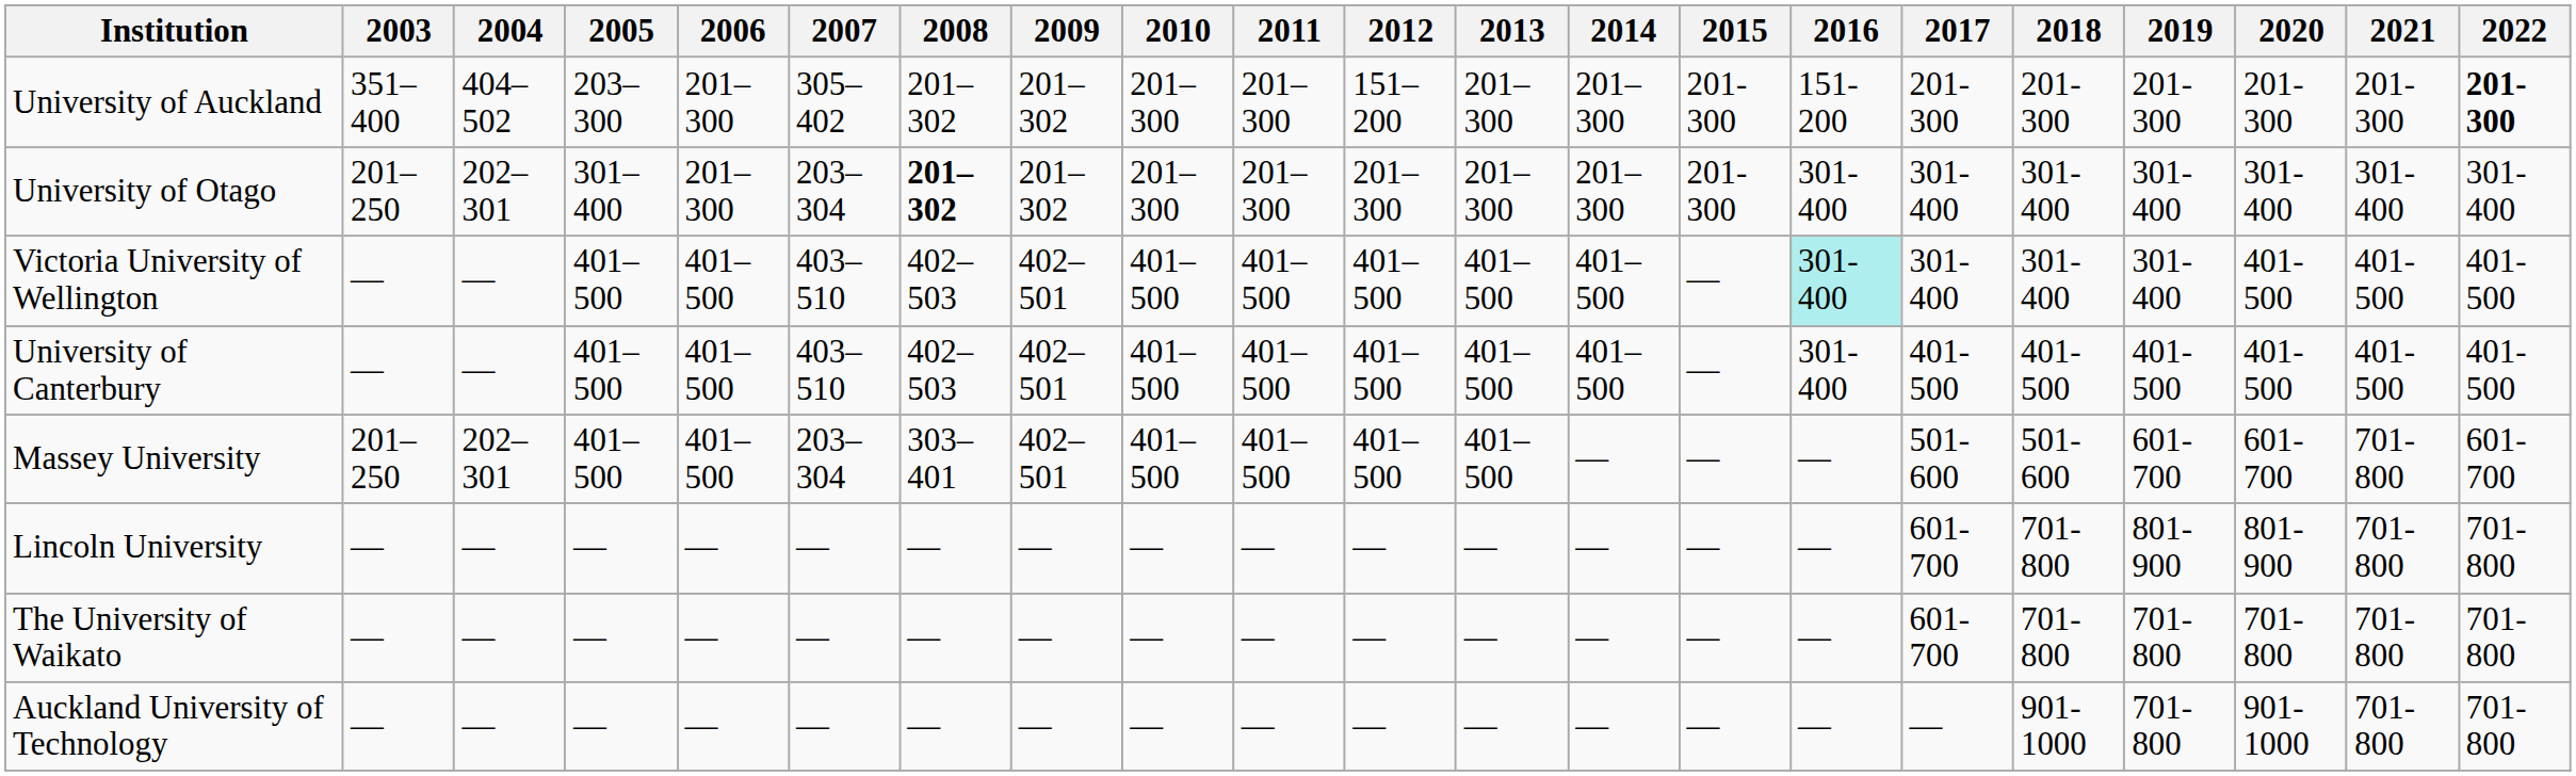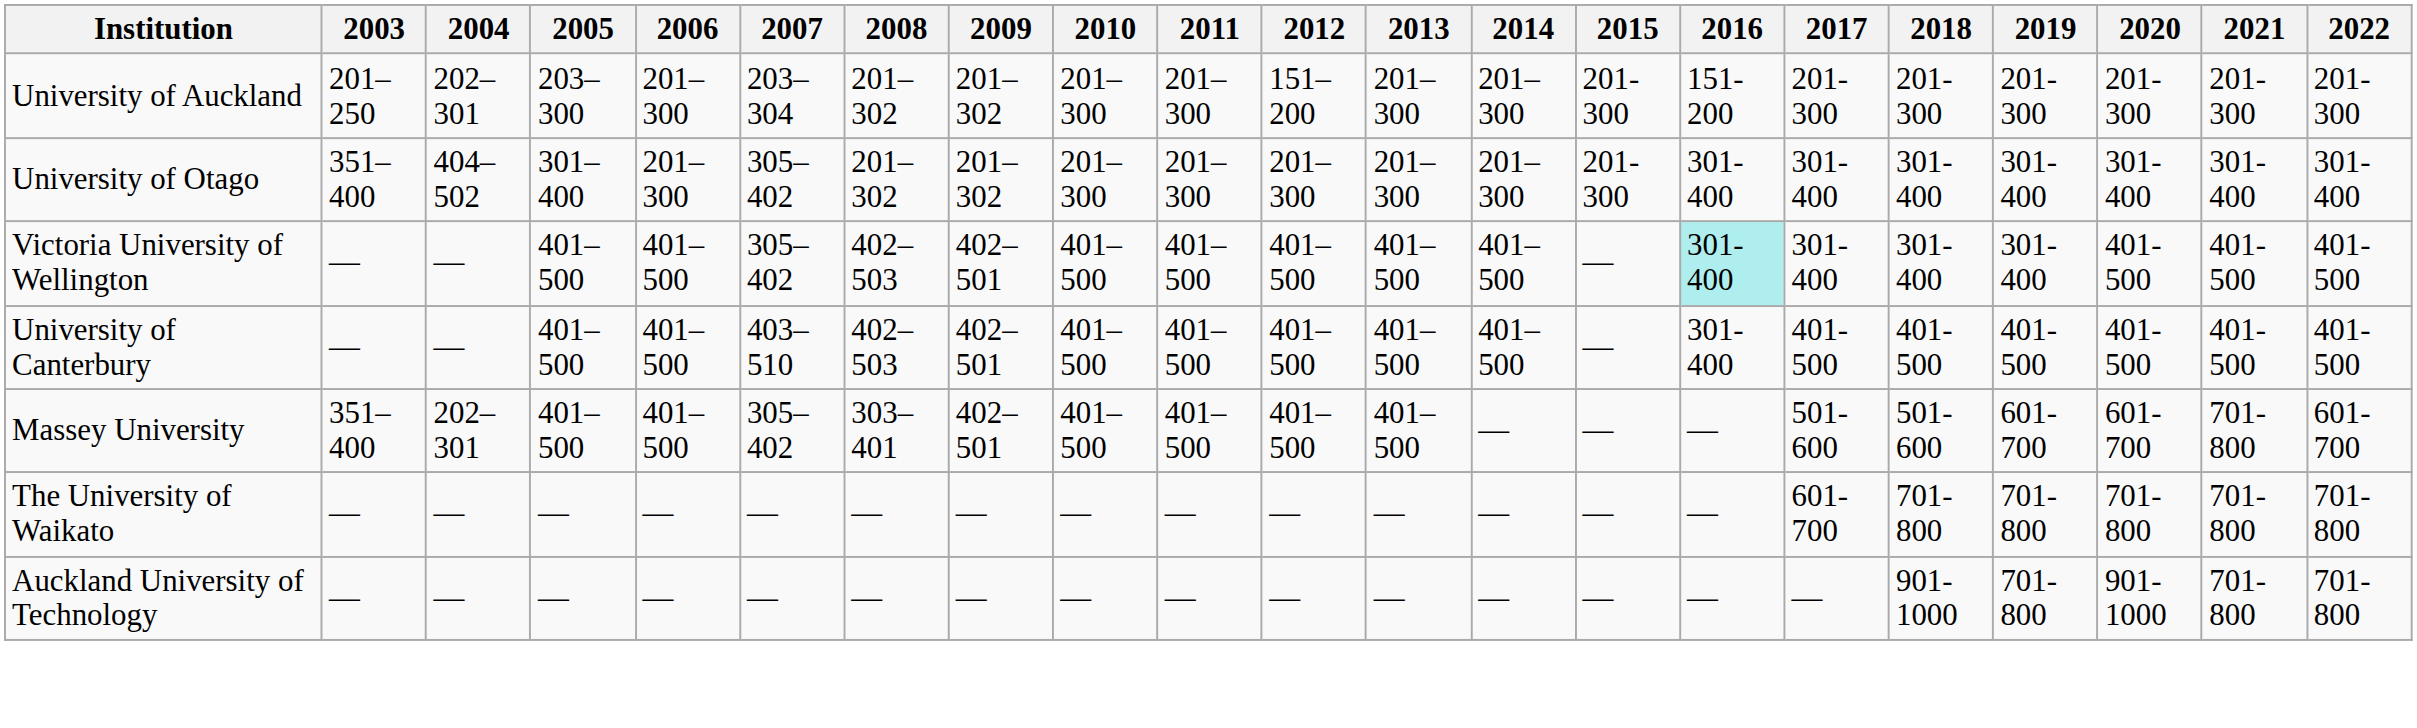 <table class="wikitable sortable" style="height: 180px;">
 <tr>
 <th scope="col" width="230px">Institution</th>
 <th scope="col" width="60px" data-sort-type="number">2003</th>
 <th scope="col" width="60px" data-sort-type="number">2004</th>
 <th scope="col" width="60px" data-sort-type="number">2005</th>
 <th scope="col" width="60px" data-sort-type="number">2006</th>
 <th scope="col" width="60px" data-sort-type="number">2007</th>
 <th scope="col" width="60px" data-sort-type="number">2008</th>
 <th scope="col" width="60px" data-sort-type="number">2009</th>
 <th scope="col" width="60px" data-sort-type="number">2010</th>
 <th scope="col" width="60px" data-sort-type="number">2011</th>
 <th scope="col" width="60px" data-sort-type="number">2012</th>
 <th scope="col" width="60px" data-sort-type="number">2013</th>
 <th scope="col" width="60px" data-sort-type="number">2014</th>
 <th scope="col" width="60px" data-sort-type="number">2015</th>
 <th scope="col" width="60px" data-sort-type="number">2016</th>
 <th scope="col" width="60px" data-sort-type="number">2017</th>
 <th scope="col" width="60px" data-sort-type="number">2018</th>
 <th scope="col" width="60px" data-sort-type="number">2019</th>
 <th scope="col" width="60px" data-sort-type="number">2020</th>
 <th scope="col" width="60px" data-sort-type="number">2021</th>
 <th scope="col" width="60px" data-sort-type="number">2022</th>
 </tr>
 <tr>
 <td>University of Auckland</td>
-<td>351–400</td>
-<td>404–502</td>
+<td>201–250</td>
+<td>202–301</td>
 <td>203–300</td>
 <td>201–300</td>
-<td>305–402</td>
+<td>203–304</td>
 <td>201–302</td>
 <td>201–302</td>
 <td>201–300</td>
 <td>201–300</td>
 <td>151–200</td>
 <td>201–300</td>
 <td>201–300</td>
 <td>201-300</td>
 <td>151-200</td>
 <td>201-300</td>
 <td>201-300</td>
 <td>201-300</td>
 <td>201-300</td>
 <td>201-300</td>
-<td><strong>201-300</strong></td>
+<td>201-300</td>
 </tr>
 <tr>
 <td>University of Otago</td>
-<td>201–250</td>
-<td>202–301</td>
+<td>351–400</td>
+<td>404–502</td>
 <td>301–400</td>
 <td>201–300</td>
-<td>203–304</td>
-<td><strong>201–302</strong></td>
+<td>305–402</td>
+<td>201–302</td>
 <td>201–302</td>
 <td>201–300</td>
 <td>201–300</td>
 <td>201–300</td>
 <td>201–300</td>
 <td>201–300</td>
 <td>201-300</td>
 <td>301-400</td>
 <td>301-400</td>
 <td>301-400</td>
 <td>301-400</td>
 <td>301-400</td>
 <td>301-400</td>
 <td>301-400</td>
 </tr>
 <tr>
 <td>Victoria University of Wellington</td>
 <td data-sort-value="999">—</td>
 <td data-sort-value="999">—</td>
 <td>401–500</td>
 <td>401–500</td>
-<td>403–510</td>
+<td>305–402</td>
 <td>402–503</td>
 <td>402–501</td>
 <td>401–500</td>
 <td>401–500</td>
 <td>401–500</td>
 <td>401–500</td>
 <td>401–500</td>
 <td data-sort-value="999">—</td>
 <td style="background: paleturquoise;">301-400</td>
 <td>301-400</td>
 <td>301-400</td>
 <td>301-400</td>
 <td>401-500</td>
 <td>401-500</td>
 <td>401-500</td>
 </tr>
 <tr>
 <td>University of Canterbury</td>
 <td data-sort-value="999">—</td>
 <td data-sort-value="999">—</td>
 <td>401–500</td>
 <td>401–500</td>
 <td>403–510</td>
 <td>402–503</td>
 <td>402–501</td>
 <td>401–500</td>
 <td>401–500</td>
 <td>401–500</td>
 <td>401–500</td>
 <td>401–500</td>
 <td data-sort-value="999">—</td>
 <td>301-400</td>
 <td>401-500</td>
 <td>401-500</td>
 <td>401-500</td>
 <td>401-500</td>
 <td>401-500</td>
 <td>401-500</td>
 </tr>
 <tr>
 <td>Massey University</td>
-<td>201–250</td>
+<td>351–400</td>
 <td>202–301</td>
 <td>401–500</td>
 <td>401–500</td>
-<td>203–304</td>
+<td>305–402</td>
 <td>303–401</td>
 <td>402–501</td>
 <td>401–500</td>
 <td>401–500</td>
 <td>401–500</td>
 <td>401–500</td>
 <td data-sort-value="999">—</td>
 <td data-sort-value="999">—</td>
 <td data-sort-value="999">—</td>
 <td data-sort-value="999">501-600</td>
 <td>501-600</td>
 <td>601-700</td>
 <td>601-700</td>
 <td>701-800</td>
 <td>601-700</td>
-</tr>
-<tr>
-<td>Lincoln University</td>
-<td data-sort-value="999">—</td>
-<td data-sort-value="999">—</td>
-<td data-sort-value="999">—</td>
-<td data-sort-value="999">—</td>
-<td data-sort-value="999">—</td>
-<td data-sort-value="999">—</td>
-<td data-sort-value="999">—</td>
-<td data-sort-value="999">—</td>
-<td data-sort-value="999">—</td>
-<td data-sort-value="999">—</td>
-<td data-sort-value="999">—</td>
-<td data-sort-value="999">—</td>
-<td data-sort-value="999">—</td>
-<td data-sort-value="999">—</td>
-<td>601-700</td>
-<td>701-800</td>
-<td>801-900</td>
-<td>801-900</td>
-<td>701-800</td>
-<td>701-800</td>
 </tr>
 <tr>
 <td>The University of Waikato</td>
 <td data-sort-value="999">—</td>
 <td data-sort-value="999">—</td>
 <td data-sort-value="999">—</td>
 <td data-sort-value="999">—</td>
 <td data-sort-value="999">—</td>
 <td data-sort-value="999">—</td>
 <td data-sort-value="999">—</td>
 <td data-sort-value="999">—</td>
 <td data-sort-value="999">—</td>
 <td data-sort-value="999">—</td>
 <td data-sort-value="999">—</td>
 <td data-sort-value="999">—</td>
 <td data-sort-value="999">—</td>
 <td data-sort-value="999">—</td>
 <td>601-700</td>
 <td>701-800</td>
 <td>701-800</td>
 <td>701-800</td>
 <td>701-800</td>
 <td>701-800</td>
 </tr>
 <tr>
 <td>Auckland University of Technology</td>
 <td data-sort-value="999">—</td>
 <td data-sort-value="999">—</td>
 <td data-sort-value="999">—</td>
 <td data-sort-value="999">—</td>
 <td data-sort-value="999">—</td>
 <td data-sort-value="999">—</td>
 <td data-sort-value="999">—</td>
 <td data-sort-value="999">—</td>
 <td data-sort-value="999">—</td>
 <td data-sort-value="999">—</td>
 <td data-sort-value="999">—</td>
 <td data-sort-value="999">—</td>
 <td data-sort-value="999">—</td>
 <td data-sort-value="999">—</td>
 <td data-sort-value="999">—</td>
 <td>901-1000</td>
 <td>701-800</td>
 <td>901-1000</td>
 <td>701-800</td>
 <td>701-800</td>
 </tr>
 </table>
